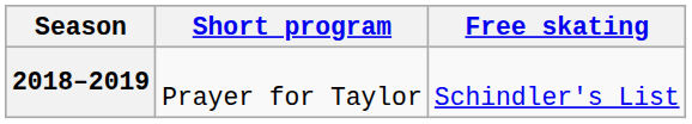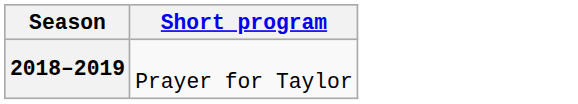 <table class=wikitable style=text-align:center>
 <tr>
 <th>Season</th>
 <th><a href='#'>Short program</a></th>
-<th><a href='#'>Free skating</a></th>
 </tr>
 <tr>
 <th>2018–2019 <br></th>
 <td><br>Prayer for Taylor <br></td>
-<td><br><a href='#'>Schindler's List</a> <br></td>
 </tr>
 </table>
